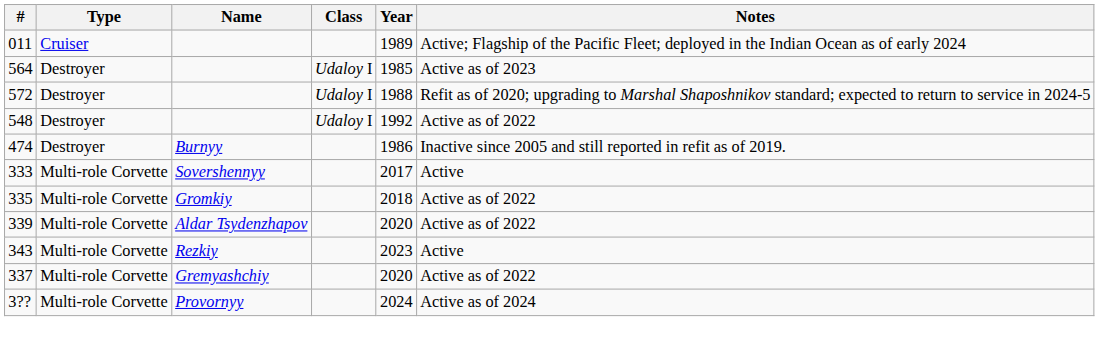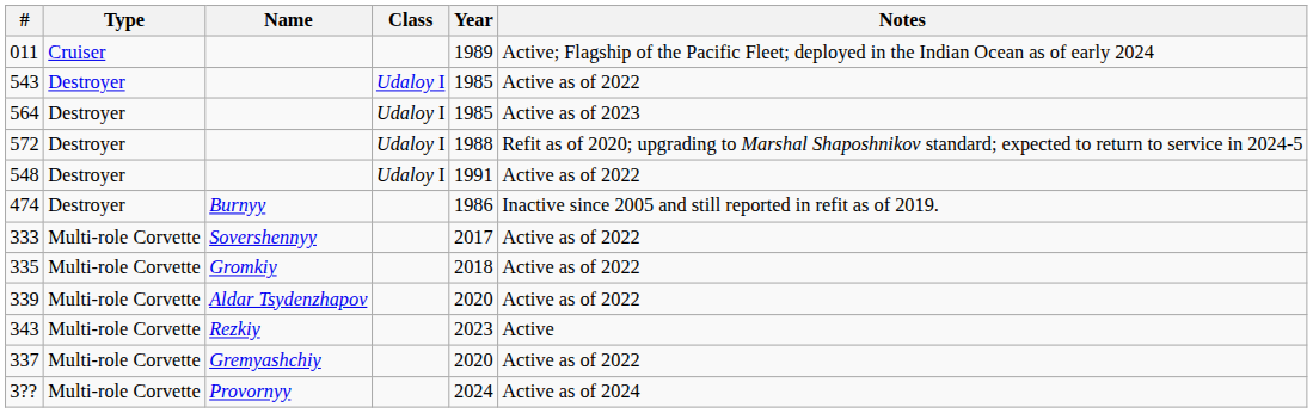 <table class="wikitable">
 <tr>
 <th>#</th>
 <th>Type</th>
 <th>Name</th>
 <th>Class</th>
 <th>Year</th>
 <th>Notes</th>
 </tr>
 <tr>
 <td>011</td>
 <td><a href='#'>Cruiser</a></td>
 <td></td>
 <td></td>
 <td>1989</td>
 <td>Active; Flagship of the Pacific Fleet; deployed in the Indian Ocean as of early 2024</td>
+</tr>
+<tr>
+<td>543</td>
+<td><a href='#'>Destroyer</a></td>
+<td></td>
+<td><a href='#'><em>Udaloy</em> I</a></td>
+<td>1985</td>
+<td>Active as of 2022</td>
 </tr>
 <tr>
 <td>564</td>
 <td>Destroyer</td>
 <td></td>
 <td><em>Udaloy</em> I</td>
 <td>1985</td>
 <td>Active as of 2023</td>
 </tr>
 <tr>
 <td>572</td>
 <td>Destroyer</td>
 <td></td>
 <td><em>Udaloy</em> I</td>
 <td>1988</td>
 <td>Refit as of 2020; upgrading to <em>Marshal Shaposhnikov</em> standard; expected to return to service in 2024-5</td>
 </tr>
 <tr>
 <td>548</td>
 <td>Destroyer</td>
 <td></td>
 <td><em>Udaloy</em> I</td>
-<td>1992</td>
+<td>1991</td>
 <td>Active as of 2022</td>
 </tr>
 <tr>
 <td>474</td>
 <td>Destroyer</td>
 <td><em><a href='#'>Burnyy</a></em></td>
 <td></td>
 <td>1986</td>
 <td>Inactive since 2005 and still reported in refit as of 2019.</td>
 </tr>
 <tr>
 <td>333</td>
 <td>Multi-role Corvette</td>
 <td><a href='#'><em>Sovershennyy</em></a></td>
 <td></td>
 <td>2017</td>
-<td>Active</td>
+<td>Active as of 2022</td>
 </tr>
 <tr>
 <td>335</td>
 <td>Multi-role Corvette</td>
 <td><a href='#'><em>Gromkiy</em></a></td>
 <td></td>
 <td>2018</td>
 <td>Active as of 2022</td>
 </tr>
 <tr>
 <td>339</td>
 <td>Multi-role Corvette</td>
 <td><a href='#'><em>Aldar Tsydenzhapov</em></a></td>
 <td></td>
 <td>2020</td>
 <td>Active as of 2022</td>
 </tr>
 <tr>
 <td>343</td>
 <td>Multi-role Corvette</td>
 <td><a href='#'><em>Rezkiy</em></a></td>
 <td></td>
 <td>2023</td>
 <td>Active</td>
 </tr>
 <tr>
 <td>337</td>
 <td>Multi-role Corvette</td>
 <td><a href='#'><em>Gremyashchiy</em></a></td>
 <td></td>
 <td>2020</td>
 <td>Active as of 2022</td>
 </tr>
 <tr>
 <td>3??</td>
 <td>Multi-role Corvette</td>
 <td><a href='#'><em>Provornyy</em></a></td>
 <td></td>
 <td>2024</td>
 <td>Active as of 2024</td>
 </tr>
 </table>
